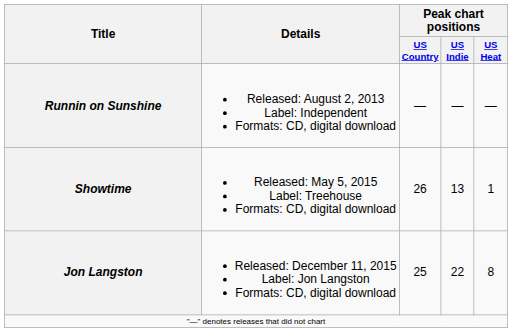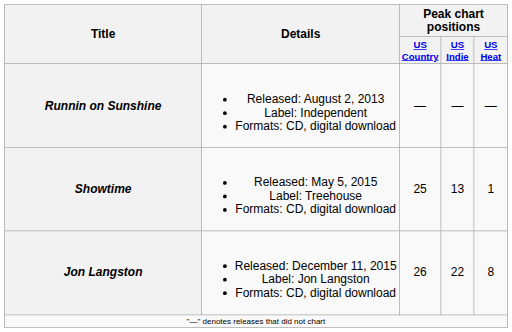 <table class="wikitable plainrowheaders" style="text-align:center;">
 <tr>
 <th scope="col" rowspan="2" style="width:16em;">Title</th>
 <th scope="col" rowspan="2" style="width:16em;">Details</th>
 <th scope="col" colspan="3">Peak chart positions</th>
 </tr>
 <tr>
 <th style="width:3em; font-size:80%"><a href='#'>US<br>Country</a><br></th>
 <th style="width:3em; font-size:80%"><a href='#'>US<br>Indie</a><br></th>
 <th style="width:3em; font-size:80%"><a href='#'>US<br>Heat</a><br></th>
 </tr>
 <tr>
 <th scope="row"><em>Runnin on Sunshine</em></th>
 <td><br><ul><li>Released: August 2, 2013</li><li>Label: Independent</li><li>Formats: CD, digital download</li></ul></td>
 <td>—</td>
 <td>—</td>
 <td>—</td>
 </tr>
 <tr>
 <th scope="row"><em>Showtime</em></th>
 <td><br><ul><li>Released: May 5, 2015</li><li>Label: Treehouse</li><li>Formats: CD, digital download</li></ul></td>
-<td>26</td>
+<td>25</td>
 <td>13</td>
 <td>1</td>
 </tr>
 <tr>
 <th scope="row"><em>Jon Langston</em></th>
 <td><br><ul><li>Released: December 11, 2015</li><li>Label: Jon Langston</li><li>Formats: CD, digital download</li></ul></td>
-<td>25</td>
+<td>26</td>
 <td>22</td>
 <td>8</td>
 </tr>
 <tr>
 <td colspan="10" style="font-size:8pt">"—" denotes releases that did not chart</td>
 </tr>
 </table>
